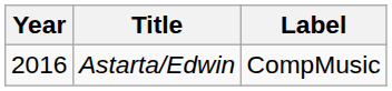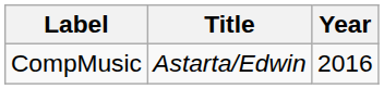 <table class="wikitable">
 <tr>
+<th>Label</th>
+<th>Title</th>
 <th>Year</th>
-<th>Title</th>
-<th>Label</th>
 </tr>
 <tr>
+<td>CompMusic</td>
+<td><em>Astarta/Edwin</em></td>
 <td>2016</td>
-<td><em>Astarta/Edwin</em></td>
-<td>CompMusic</td>
 </tr>
 </table>
